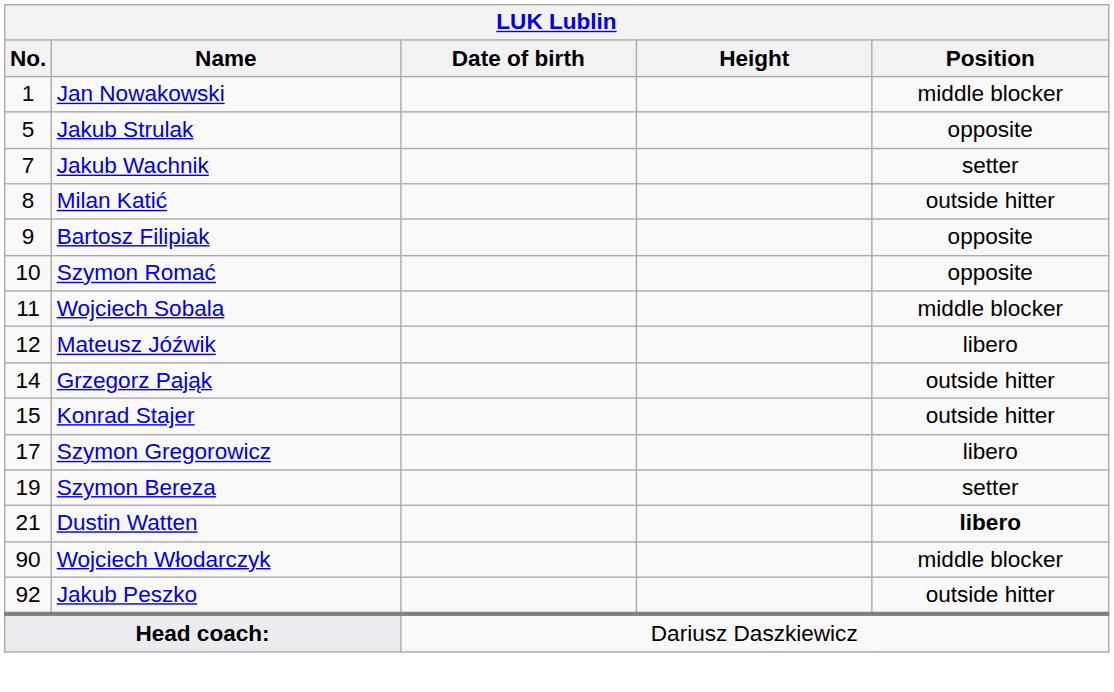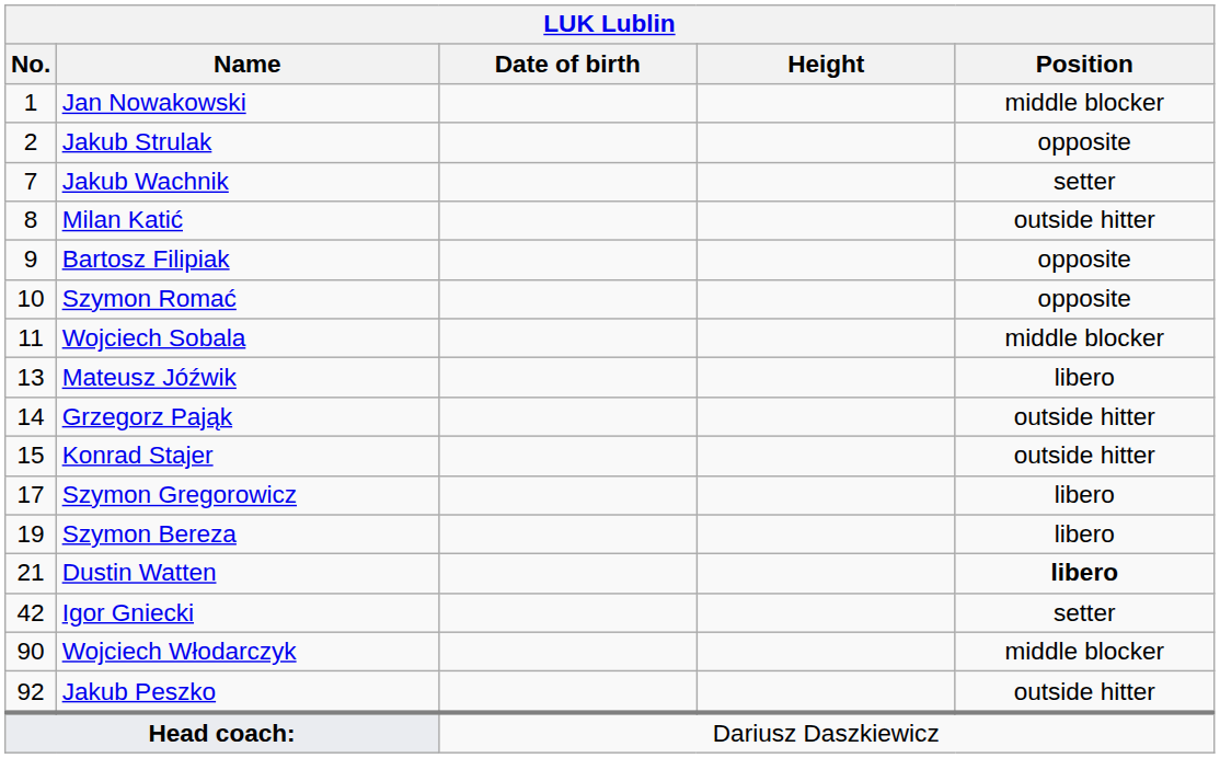 <table class="wikitable collapsible collapsed" style="font-size:100%; text-align:center">
 <tr>
 <th colspan=5 style="width:30em"><a href='#'>LUK Lublin</a></th>
 </tr>
 <tr>
 <th>No.</th>
 <th style="width:15em">Name</th>
 <th style="width:10em">Date of birth</th>
 <th style="width:10em">Height</th>
 <th style="width:10em">Position</th>
 </tr>
 <tr>
 <td>1</td>
 <td align=left> <a href='#'>Jan Nowakowski</a></td>
 <td align=right></td>
 <td></td>
 <td>middle blocker</td>
 </tr>
 <tr>
-<td>5</td>
+<td>2</td>
 <td align=left> <a href='#'>Jakub Strulak</a></td>
 <td align=right></td>
 <td></td>
 <td>opposite</td>
 </tr>
 <tr>
 <td>7</td>
 <td align=left> <a href='#'>Jakub Wachnik</a></td>
 <td align=right></td>
 <td></td>
 <td>setter</td>
 </tr>
 <tr>
 <td>8</td>
 <td align=left> <a href='#'>Milan Katić</a></td>
 <td align=right></td>
 <td></td>
 <td>outside hitter</td>
 </tr>
 <tr>
 <td>9</td>
 <td align=left> <a href='#'>Bartosz Filipiak</a></td>
 <td align=right></td>
 <td></td>
 <td>opposite</td>
 </tr>
 <tr>
 <td>10</td>
 <td align=left> <a href='#'>Szymon Romać</a></td>
 <td align=right></td>
 <td></td>
 <td>opposite</td>
 </tr>
 <tr>
 <td>11</td>
 <td align=left> <a href='#'>Wojciech Sobala</a></td>
 <td align=right></td>
 <td></td>
 <td>middle blocker</td>
 </tr>
 <tr>
-<td>12</td>
+<td>13</td>
 <td align=left> <a href='#'>Mateusz Jóźwik</a></td>
 <td align=right></td>
 <td></td>
 <td>libero</td>
 </tr>
 <tr>
 <td>14</td>
 <td align=left> <a href='#'>Grzegorz Pająk</a></td>
 <td align=right></td>
 <td></td>
 <td>outside hitter</td>
 </tr>
 <tr>
 <td>15</td>
 <td align=left> <a href='#'>Konrad Stajer</a></td>
 <td align=right></td>
 <td></td>
 <td>outside hitter</td>
 </tr>
 <tr>
 <td>17</td>
 <td align=left> <a href='#'>Szymon Gregorowicz</a></td>
 <td align=right></td>
 <td></td>
 <td>libero</td>
 </tr>
 <tr>
 <td>19</td>
 <td align=left> <a href='#'>Szymon Bereza</a></td>
 <td align=right></td>
 <td></td>
-<td>setter</td>
+<td>libero</td>
 </tr>
 <tr>
 <td>21</td>
 <td align=left> <a href='#'>Dustin Watten</a></td>
 <td align=right></td>
 <td></td>
 <td><strong>libero</strong></td>
+</tr>
+<tr>
+<td>42</td>
+<td align=left> <a href='#'>Igor Gniecki</a></td>
+<td align=right></td>
+<td></td>
+<td>setter</td>
 </tr>
 <tr>
 <td>90</td>
 <td align=left> <a href='#'>Wojciech Włodarczyk</a></td>
 <td align=right></td>
 <td></td>
 <td>middle blocker</td>
 </tr>
 <tr>
 <td>92</td>
 <td align=left> <a href='#'>Jakub Peszko</a></td>
 <td align=right></td>
 <td></td>
 <td>outside hitter</td>
 </tr>
 <tr style="border-top: 3px solid grey">
 <td colspan=2 style="background:#EAECF0"><strong>Head coach:</strong></td>
 <td colspan=3> Dariusz Daszkiewicz</td>
 </tr>
 </table>
